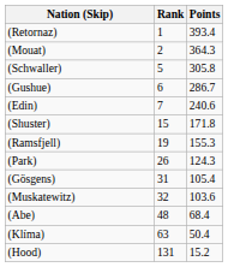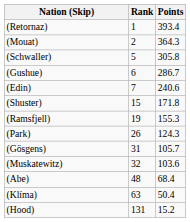 <table class="wikitable">
 <tr>
 <th width=200>Nation (Skip)</th>
 <th width=15>Rank</th>
 <th width=15>Points</th>
 </tr>
 <tr>
 <td> (Retornaz)</td>
 <td>1</td>
 <td>393.4</td>
 </tr>
 <tr>
 <td> (Mouat)</td>
 <td>2</td>
 <td>364.3</td>
 </tr>
 <tr>
 <td> (Schwaller)</td>
 <td>5</td>
 <td>305.8</td>
 </tr>
 <tr>
 <td> (Gushue)</td>
 <td>6</td>
 <td>286.7</td>
 </tr>
 <tr>
 <td> (Edin)</td>
 <td>7</td>
 <td>240.6</td>
 </tr>
 <tr>
 <td> (Shuster)</td>
 <td>15</td>
 <td>171.8</td>
 </tr>
 <tr>
 <td> (Ramsfjell)</td>
 <td>19</td>
 <td>155.3</td>
 </tr>
 <tr>
 <td> (Park)</td>
 <td>26</td>
 <td>124.3</td>
 </tr>
 <tr>
 <td> (Gösgens)</td>
 <td>31</td>
-<td>105.4</td>
+<td>105.7</td>
 </tr>
 <tr>
 <td> (Muskatewitz)</td>
 <td>32</td>
 <td>103.6</td>
 </tr>
 <tr>
 <td> (Abe)</td>
 <td>48</td>
 <td>68.4</td>
 </tr>
 <tr>
 <td> (Klíma)</td>
 <td>63</td>
 <td>50.4</td>
 </tr>
 <tr>
 <td> (Hood)</td>
 <td>131</td>
 <td>15.2</td>
 </tr>
 </table>
